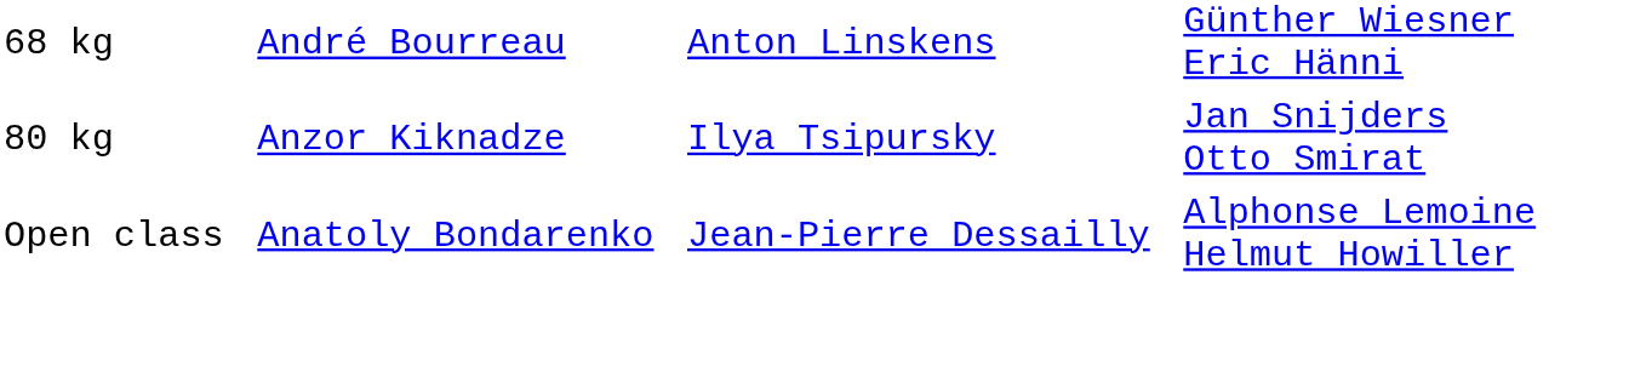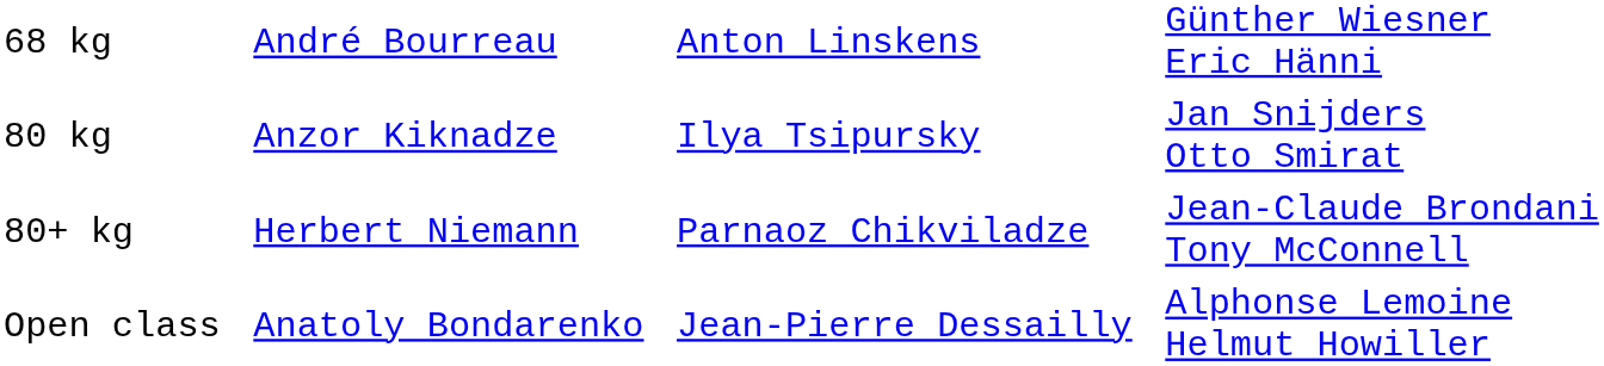 <table>
 <tr>
 <td>68 kg</td>
 <td> <a href='#'>André Bourreau</a></td>
 <td> <a href='#'>Anton Linskens</a></td>
 <td> <a href='#'>Günther Wiesner</a><br> <a href='#'>Eric Hänni</a></td>
 </tr>
 <tr>
 <td>80 kg</td>
 <td> <a href='#'>Anzor Kiknadze</a></td>
 <td> <a href='#'>Ilya Tsipursky</a></td>
 <td> <a href='#'>Jan Snijders</a><br> <a href='#'>Otto Smirat</a></td>
 </tr>
 <tr>
+<td>80+ kg</td>
+<td> <a href='#'>Herbert Niemann</a></td>
+<td> <a href='#'>Parnaoz Chikviladze</a></td>
+<td> <a href='#'>Jean-Claude Brondani</a><br> <a href='#'>Tony McConnell</a></td>
+</tr>
+<tr>
 <td>Open class</td>
 <td> <a href='#'>Anatoly Bondarenko</a></td>
 <td> <a href='#'>Jean-Pierre Dessailly</a></td>
 <td> <a href='#'>Alphonse Lemoine</a><br> <a href='#'>Helmut Howiller</a></td>
 </tr>
 </table>
